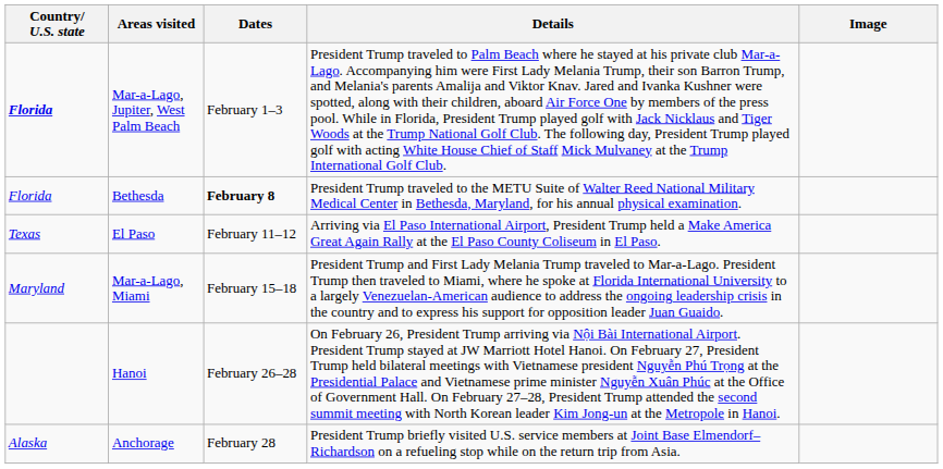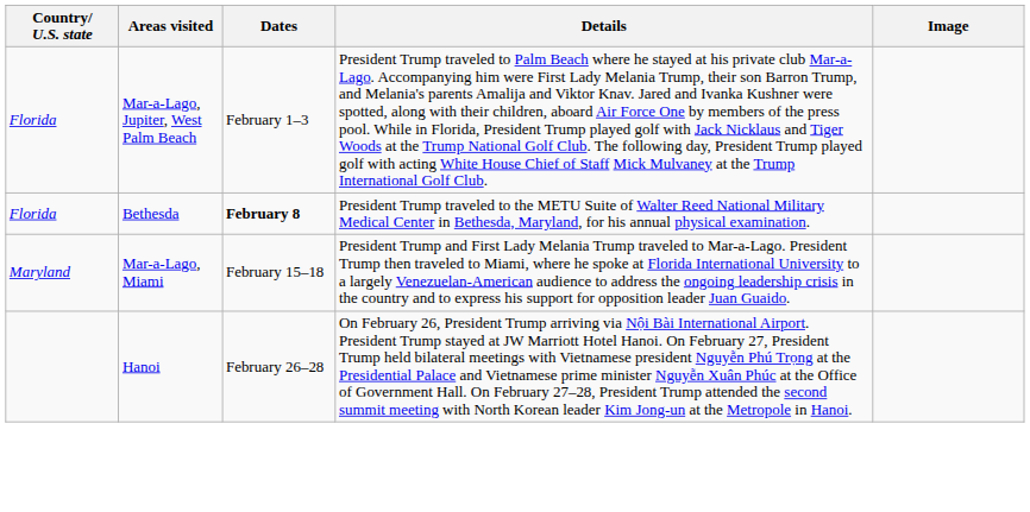 <table class="wikitable" style="margin: 1em auto 1em auto">
 <tr>
 <th width=110>Country/<br><em>U.S. state</em></th>
 <th width=100>Areas visited</th>
 <th width=110>Dates</th>
 <th width=550>Details</th>
 <th width=150>Image</th>
 </tr>
 <tr>
-<td><strong> <em><a href='#'>Florida</a></em></strong></td>
+<td> <em><a href='#'>Florida</a></em></td>
 <td><a href='#'>Mar-a-Lago</a>, <a href='#'>Jupiter</a>, <a href='#'>West Palm Beach</a></td>
 <td>February 1–3</td>
 <td>President Trump traveled to <a href='#'>Palm Beach</a> where he stayed at his private club <a href='#'>Mar-a-Lago</a>. Accompanying him were First Lady Melania Trump, their son Barron Trump, and Melania's parents Amalija and Viktor Knav. Jared and Ivanka Kushner were spotted, along with their children, aboard <a href='#'>Air Force One</a> by members of the press pool. While in Florida, President Trump played golf with <a href='#'>Jack Nicklaus</a> and <a href='#'>Tiger Woods</a> at the <a href='#'>Trump National Golf Club</a>. The following day, President Trump played golf with acting <a href='#'>White House Chief of Staff</a> <a href='#'>Mick Mulvaney</a> at the <a href='#'>Trump International Golf Club</a>.</td>
 <td></td>
 </tr>
 <tr>
 <td> <em><a href='#'>Florida</a></em></td>
 <td><a href='#'>Bethesda</a></td>
 <td><strong>February 8</strong></td>
 <td>President Trump traveled to the METU Suite of <a href='#'>Walter Reed National Military Medical Center</a> in <a href='#'>Bethesda, Maryland</a>, for his annual <a href='#'>physical examination</a>.</td>
-<td></td>
-</tr>
-<tr>
-<td> <em><a href='#'>Texas</a></em></td>
-<td><a href='#'>El Paso</a></td>
-<td>February 11–12</td>
-<td>Arriving via <a href='#'>El Paso International Airport</a>, President Trump held a <a href='#'>Make America Great Again Rally</a> at the <a href='#'>El Paso County Coliseum</a> in <a href='#'>El Paso</a>.</td>
 <td></td>
 </tr>
 <tr>
 <td> <em><a href='#'>Maryland</a></em></td>
 <td><a href='#'>Mar-a-Lago</a>, <a href='#'>Miami</a></td>
 <td>February 15–18</td>
 <td>President Trump and First Lady Melania Trump traveled to Mar-a-Lago. President Trump then traveled to Miami, where he spoke at <a href='#'>Florida International University</a> to a largely <a href='#'>Venezuelan-American</a> audience to address the <a href='#'>ongoing leadership crisis</a> in the country and to express his support for opposition leader <a href='#'>Juan Guaido</a>.</td>
 <td></td>
 </tr>
 <tr>
 <td></td>
 <td><a href='#'>Hanoi</a></td>
 <td>February 26–28</td>
 <td>On February 26, President Trump arriving via <a href='#'>Nội Bài International Airport</a>. President Trump stayed at JW Marriott Hotel Hanoi. On February 27, President Trump held bilateral meetings with Vietnamese president <a href='#'>Nguyễn Phú Trọng</a> at the <a href='#'>Presidential Palace</a> and Vietnamese prime minister <a href='#'>Nguyễn Xuân Phúc</a> at the Office of Government Hall. On February 27–28, President Trump attended the <a href='#'>second summit meeting</a> with North Korean leader <a href='#'>Kim Jong-un</a> at the <a href='#'>Metropole</a> in <a href='#'>Hanoi</a>.</td>
 <td></td>
 </tr>
-<tr>
-<td> <em><a href='#'>Alaska</a></em></td>
-<td><a href='#'>Anchorage</a></td>
-<td>February 28</td>
-<td>President Trump briefly visited U.S. service members at <a href='#'>Joint Base Elmendorf–Richardson</a> on a refueling stop while on the return trip from Asia.</td>
-<td></td>
-</tr>
 </table>
